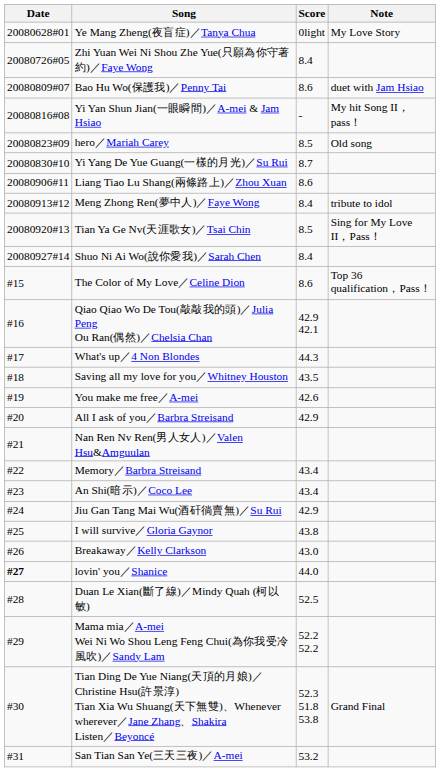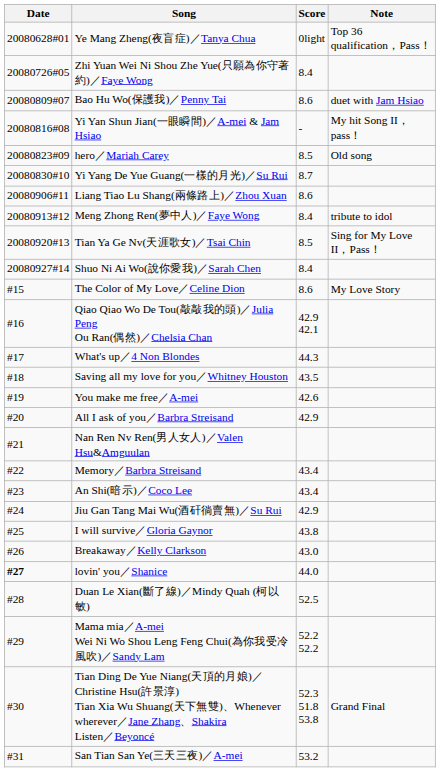 <table class="wikitable collapsible collapsed">
 <tr bgcolor="#efefef">
 <th>Date</th>
 <th>Song</th>
 <th>Score</th>
 <th>Note</th>
 </tr>
 <tr>
 <td>20080628#01</td>
 <td>Ye Mang Zheng(夜盲症)／<a href='#'>Tanya Chua</a></td>
 <td>0light</td>
-<td>My Love Story</td>
+<td>Top 36 qualification，Pass！</td>
 </tr>
 <tr>
 <td>20080726#05</td>
 <td>Zhi Yuan Wei Ni Shou Zhe Yue(只願為你守著約)／<a href='#'>Faye Wong</a></td>
 <td>8.4</td>
 <td></td>
 </tr>
 <tr>
 <td>20080809#07</td>
 <td>Bao Hu Wo(保護我)／<a href='#'>Penny Tai</a></td>
 <td>8.6</td>
 <td>duet with <a href='#'>Jam Hsiao</a></td>
 </tr>
 <tr>
 <td>20080816#08</td>
 <td>Yi Yan Shun Jian(一眼瞬間)／<a href='#'>A-mei</a> & <a href='#'>Jam Hsiao</a></td>
 <td>-</td>
 <td>My hit Song II，pass！</td>
 </tr>
 <tr>
 <td>20080823#09</td>
 <td>hero／<a href='#'>Mariah Carey</a></td>
 <td>8.5</td>
 <td>Old song</td>
 </tr>
 <tr>
 <td>20080830#10</td>
 <td>Yi Yang De Yue Guang(一樣的月光)／<a href='#'>Su Rui</a></td>
 <td>8.7</td>
 <td></td>
 </tr>
 <tr>
 <td>20080906#11</td>
 <td>Liang Tiao Lu Shang(兩條路上)／<a href='#'>Zhou Xuan</a></td>
 <td>8.6</td>
 <td></td>
 </tr>
 <tr>
 <td>20080913#12</td>
 <td>Meng Zhong Ren(夢中人)／<a href='#'>Faye Wong</a></td>
 <td>8.4</td>
 <td>tribute to idol</td>
 </tr>
 <tr>
 <td>20080920#13</td>
 <td>Tian Ya Ge Nv(天涯歌女)／<a href='#'>Tsai Chin</a></td>
 <td>8.5</td>
 <td>Sing for My Love II，Pass！</td>
 </tr>
 <tr>
 <td>20080927#14</td>
 <td>Shuo Ni Ai Wo(說你愛我)／<a href='#'>Sarah Chen</a></td>
 <td>8.4</td>
 <td></td>
 </tr>
 <tr>
 <td>#15</td>
 <td>The Color of My Love／<a href='#'>Celine Dion</a></td>
 <td>8.6</td>
-<td>Top 36 qualification，Pass！</td>
+<td>My Love Story</td>
 </tr>
 <tr>
 <td>#16</td>
 <td>Qiao Qiao Wo De Tou(敲敲我的頭)／<a href='#'>Julia Peng</a><br>Ou Ran(偶然)／<a href='#'>Chelsia Chan</a></td>
 <td>42.9<br>42.1</td>
 <td></td>
 </tr>
 <tr>
 <td>#17</td>
 <td>What's up／<a href='#'>4 Non Blondes</a></td>
 <td>44.3</td>
 <td></td>
 </tr>
 <tr>
 <td>#18</td>
 <td>Saving all my love for you／<a href='#'>Whitney Houston</a></td>
 <td>43.5</td>
 <td></td>
 </tr>
 <tr>
 <td>#19</td>
 <td>You make me free／<a href='#'>A-mei</a></td>
 <td>42.6</td>
 <td></td>
 </tr>
 <tr>
 <td>#20</td>
 <td>All I ask of you／<a href='#'>Barbra Streisand</a></td>
 <td>42.9</td>
 <td></td>
 </tr>
 <tr>
 <td>#21</td>
 <td>Nan Ren Nv Ren(男人女人)／<a href='#'>Valen Hsu</a>&<a href='#'>Amguulan</a></td>
 <td 42.6></td>
 </tr>
 <tr>
 <td>#22</td>
 <td>Memory／<a href='#'>Barbra Streisand</a></td>
 <td>43.4</td>
 <td></td>
 </tr>
 <tr>
 <td>#23</td>
 <td>An Shi(暗示)／<a href='#'>Coco Lee</a></td>
 <td>43.4</td>
 <td></td>
 </tr>
 <tr>
 <td>#24</td>
 <td>Jiu Gan Tang Mai Wu(酒矸徜賣無)／<a href='#'>Su Rui</a></td>
 <td>42.9</td>
 <td></td>
 </tr>
 <tr>
 <td>#25</td>
 <td>I will survive／<a href='#'>Gloria Gaynor</a></td>
 <td>43.8</td>
 <td></td>
 </tr>
 <tr>
 <td>#26</td>
 <td>Breakaway／<a href='#'>Kelly Clarkson</a></td>
 <td>43.0</td>
 <td></td>
 </tr>
 <tr>
 <td><strong>#27</strong></td>
 <td>lovin' you／<a href='#'>Shanice</a></td>
 <td>44.0</td>
 <td></td>
 </tr>
 <tr>
 <td>#28</td>
 <td>Duan Le Xian(斷了線)／Mindy Quah (柯以敏)</td>
 <td>52.5</td>
 <td></td>
 </tr>
 <tr>
 <td>#29</td>
 <td>Mama mia／<a href='#'>A-mei</a><br>Wei Ni Wo Shou Leng Feng Chui(為你我受冷風吹)／<a href='#'>Sandy Lam</a></td>
 <td>52.2<br>52.2</td>
 <td></td>
 </tr>
 <tr>
 <td>#30</td>
 <td>Tian Ding De Yue Niang(天頂的月娘)／Christine Hsu(許景淳)<br>Tian Xia Wu Shuang(天下無雙)、Whenever wherever／<a href='#'>Jane Zhang</a>、<a href='#'>Shakira</a><br>Listen／<a href='#'>Beyoncé</a></td>
 <td>52.3<br>51.8<br>53.8</td>
 <td>Grand Final</td>
 </tr>
 <tr>
 <td>#31</td>
 <td>San Tian San Ye(三天三夜)／<a href='#'>A-mei</a></td>
 <td>53.2</td>
 <td></td>
 </tr>
 </table>
